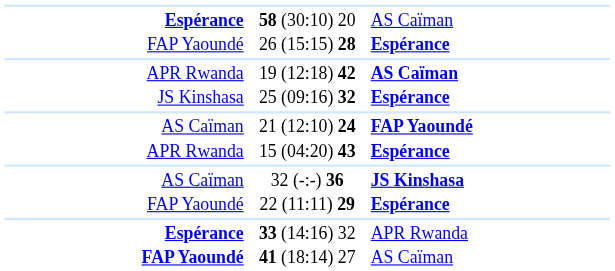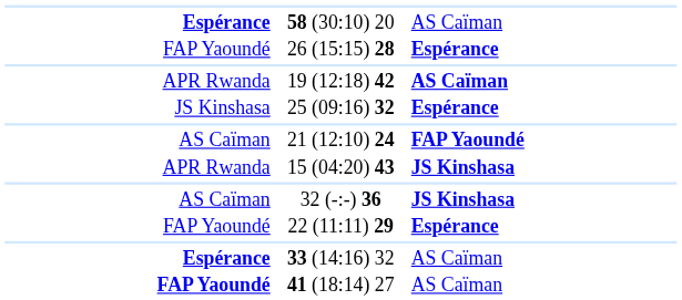 <table style="text-align:center" width=550>
 <tr>
 <th width=30%></th>
 <th width=15%></th>
 <th width=30%></th>
 </tr>
 <tr align="left" bgcolor=#D0E7FF>
 <td colspan=4></td>
 </tr>
 <tr>
 <td align="right"><strong><a href='#'>Espérance</a></strong> </td>
 <td><strong>58</strong> (30:10) 20</td>
 <td align=left> <a href='#'>AS Caïman</a></td>
 </tr>
 <tr>
 <td align="right"><a href='#'>FAP Yaoundé</a> </td>
 <td>26 (15:15) <strong>28</strong></td>
 <td align=left> <strong><a href='#'>Espérance</a></strong></td>
 </tr>
 <tr align="left" bgcolor=#D0E7FF>
 <td colspan=4></td>
 </tr>
 <tr>
 <td align="right"><a href='#'>APR Rwanda</a> </td>
 <td>19 (12:18) <strong>42</strong></td>
 <td align=left> <strong><a href='#'>AS Caïman</a></strong></td>
 </tr>
 <tr>
 <td align="right"><a href='#'>JS Kinshasa</a> </td>
 <td>25 (09:16) <strong>32</strong></td>
 <td align=left> <strong><a href='#'>Espérance</a></strong></td>
 </tr>
 <tr align="left" bgcolor=#D0E7FF>
 <td colspan=4></td>
 </tr>
 <tr>
 <td align="right"><a href='#'>AS Caïman</a> </td>
 <td>21 (12:10) <strong>24</strong></td>
 <td align=left> <strong><a href='#'>FAP Yaoundé</a></strong></td>
 </tr>
 <tr>
 <td align="right"><a href='#'>APR Rwanda</a> </td>
 <td>15 (04:20) <strong>43</strong></td>
-<td align=left> <strong><a href='#'>Espérance</a></strong></td>
+<td align=left> <strong><a href='#'>JS Kinshasa</a></strong></td>
 </tr>
 <tr align="left" bgcolor=#D0E7FF>
 <td colspan=4></td>
 </tr>
 <tr>
 <td align="right"><a href='#'>AS Caïman</a> </td>
 <td>32 (-:-) <strong>36</strong></td>
 <td align=left> <strong><a href='#'>JS Kinshasa</a></strong></td>
 </tr>
 <tr>
 <td align="right"><a href='#'>FAP Yaoundé</a> </td>
 <td>22 (11:11) <strong>29</strong></td>
 <td align=left> <strong><a href='#'>Espérance</a></strong></td>
 </tr>
 <tr align="left" bgcolor=#D0E7FF>
 <td colspan=4></td>
 </tr>
 <tr>
 <td align="right"><strong><a href='#'>Espérance</a></strong> </td>
 <td><strong>33</strong> (14:16) 32</td>
-<td align=left> <a href='#'>APR Rwanda</a></td>
+<td align=left> <a href='#'>AS Caïman</a></td>
 </tr>
 <tr>
 <td align="right"><strong><a href='#'>FAP Yaoundé</a></strong> </td>
 <td><strong>41</strong> (18:14) 27</td>
 <td align=left> <a href='#'>AS Caïman</a></td>
 </tr>
 </table>
